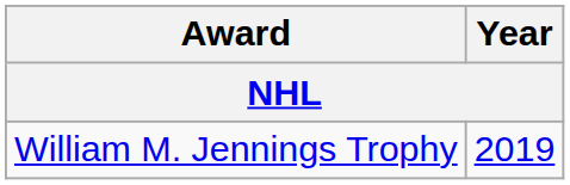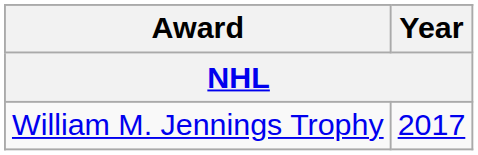 <table class="wikitable">
 <tr>
 <th>Award</th>
 <th>Year</th>
 </tr>
 <tr>
 <th colspan="3"><a href='#'>NHL</a></th>
 </tr>
 <tr>
 <td><a href='#'>William M. Jennings Trophy</a></td>
-<td><a href='#'>2019</a></td>
+<td><a href='#'>2017</a></td>
 </tr>
 </table>
